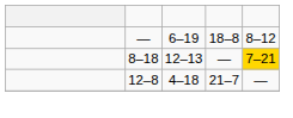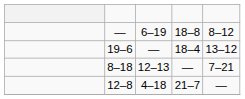 <table class="wikitable" style="text-align:center; font-size:90%;">
 <tr>
 <th width=120> </th>
 <td><strong></strong></td>
 <td><strong></strong></td>
 <td><strong></strong></td>
 <td><strong></strong></td>
 </tr>
 <tr>
 <td style="text-align:left;"></td>
 <td>—</td>
 <td>6–19</td>
 <td>18–8</td>
 <td>8–12</td>
 </tr>
 <tr>
 <td style="text-align:left;"></td>
+<td>19–6</td>
+<td>—</td>
+<td>18–4</td>
+<td>13–12</td>
+</tr>
+<tr>
+<td style="text-align:left;"></td>
 <td>8–18</td>
 <td>12–13</td>
 <td>—</td>
-<td style="background: gold;">7–21</td>
+<td>7–21</td>
 </tr>
 <tr>
 <td style="text-align:left;"></td>
 <td>12–8</td>
 <td>4–18</td>
 <td>21–7</td>
 <td>—</td>
 </tr>
 <tr>
 </tr>
 </table>
